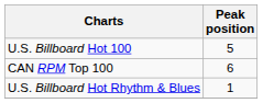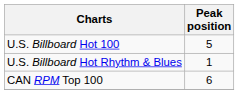 <table class="wikitable sortable">
 <tr>
 <th>Charts</th>
 <th>Peak<br>position</th>
 </tr>
 <tr>
 <td>U.S. <em>Billboard</em> <a href='#'>Hot 100</a></td>
 <td align="center">5</td>
 </tr>
 <tr>
+<td>U.S. <em>Billboard</em> <a href='#'>Hot Rhythm & Blues</a></td>
+<td align="center">1</td>
+</tr>
+<tr>
 <td>CAN <em><a href='#'>RPM</a></em> Top 100</td>
 <td align="center">6</td>
 </tr>
 <tr>
-<td>U.S. <em>Billboard</em> <a href='#'>Hot Rhythm & Blues</a></td>
-<td align="center">1</td>
-</tr>
-<tr>
 </tr>
 </table>
